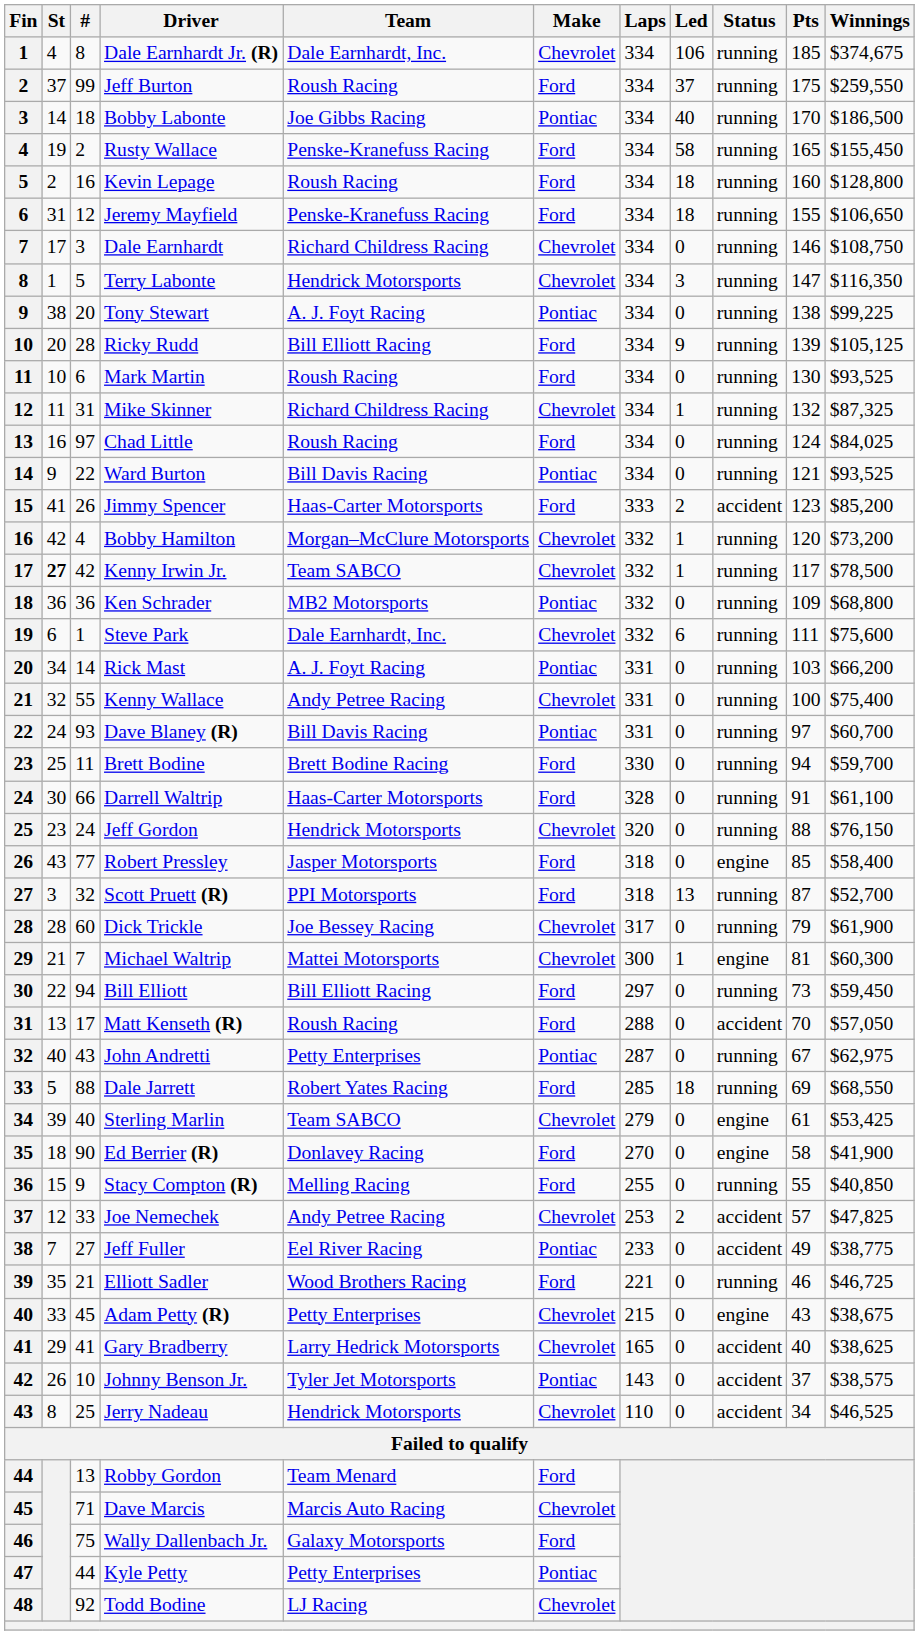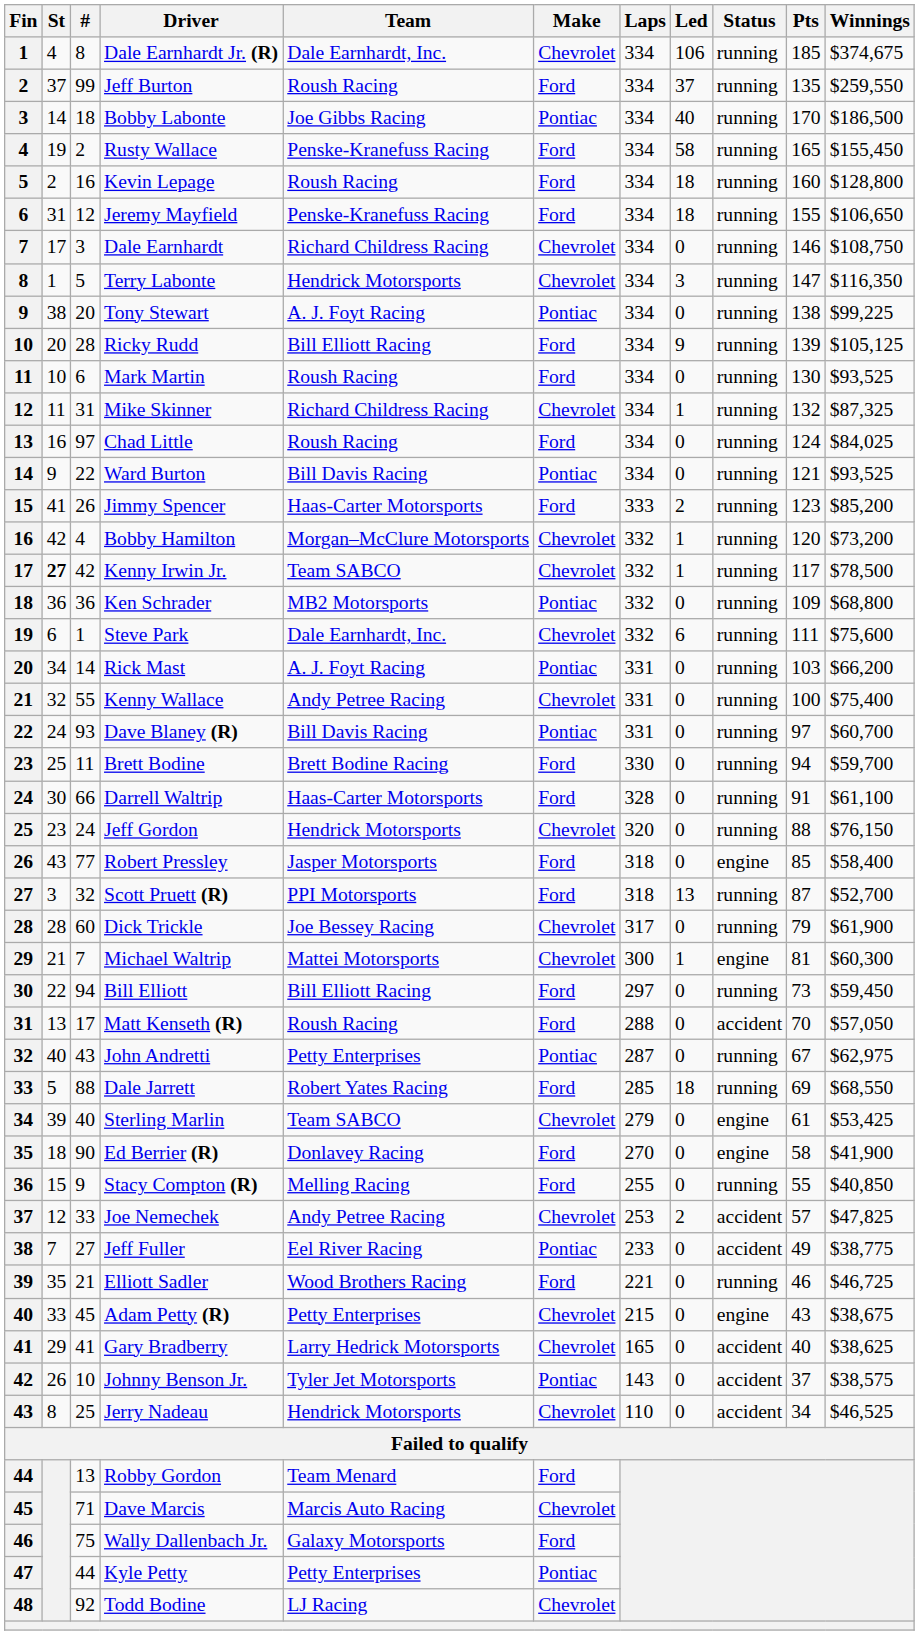 <table class="wikitable" style="font-size:95%">
 <tr>
 <th>Fin</th>
 <th>St</th>
 <th>#</th>
 <th>Driver</th>
 <th>Team</th>
 <th>Make</th>
 <th>Laps</th>
 <th>Led</th>
 <th>Status</th>
 <th>Pts</th>
 <th>Winnings</th>
 </tr>
 <tr>
 <th>1</th>
 <td>4</td>
 <td>8</td>
 <td><a href='#'>Dale Earnhardt Jr.</a> <strong>(R)</strong></td>
 <td><a href='#'>Dale Earnhardt, Inc.</a></td>
 <td><a href='#'>Chevrolet</a></td>
 <td>334</td>
 <td>106</td>
 <td>running</td>
 <td>185</td>
 <td>$374,675</td>
 </tr>
 <tr>
 <th>2</th>
 <td>37</td>
 <td>99</td>
 <td><a href='#'>Jeff Burton</a></td>
 <td><a href='#'>Roush Racing</a></td>
 <td><a href='#'>Ford</a></td>
 <td>334</td>
 <td>37</td>
 <td>running</td>
-<td>175</td>
+<td>135</td>
 <td>$259,550</td>
 </tr>
 <tr>
 <th>3</th>
 <td>14</td>
 <td>18</td>
 <td><a href='#'>Bobby Labonte</a></td>
 <td><a href='#'>Joe Gibbs Racing</a></td>
 <td><a href='#'>Pontiac</a></td>
 <td>334</td>
 <td>40</td>
 <td>running</td>
 <td>170</td>
 <td>$186,500</td>
 </tr>
 <tr>
 <th>4</th>
 <td>19</td>
 <td>2</td>
 <td><a href='#'>Rusty Wallace</a></td>
 <td><a href='#'>Penske-Kranefuss Racing</a></td>
 <td><a href='#'>Ford</a></td>
 <td>334</td>
 <td>58</td>
 <td>running</td>
 <td>165</td>
 <td>$155,450</td>
 </tr>
 <tr>
 <th>5</th>
 <td>2</td>
 <td>16</td>
 <td><a href='#'>Kevin Lepage</a></td>
 <td><a href='#'>Roush Racing</a></td>
 <td><a href='#'>Ford</a></td>
 <td>334</td>
 <td>18</td>
 <td>running</td>
 <td>160</td>
 <td>$128,800</td>
 </tr>
 <tr>
 <th>6</th>
 <td>31</td>
 <td>12</td>
 <td><a href='#'>Jeremy Mayfield</a></td>
 <td><a href='#'>Penske-Kranefuss Racing</a></td>
 <td><a href='#'>Ford</a></td>
 <td>334</td>
 <td>18</td>
 <td>running</td>
 <td>155</td>
 <td>$106,650</td>
 </tr>
 <tr>
 <th>7</th>
 <td>17</td>
 <td>3</td>
 <td><a href='#'>Dale Earnhardt</a></td>
 <td><a href='#'>Richard Childress Racing</a></td>
 <td><a href='#'>Chevrolet</a></td>
 <td>334</td>
 <td>0</td>
 <td>running</td>
 <td>146</td>
 <td>$108,750</td>
 </tr>
 <tr>
 <th>8</th>
 <td>1</td>
 <td>5</td>
 <td><a href='#'>Terry Labonte</a></td>
 <td><a href='#'>Hendrick Motorsports</a></td>
 <td><a href='#'>Chevrolet</a></td>
 <td>334</td>
 <td>3</td>
 <td>running</td>
 <td>147</td>
 <td>$116,350</td>
 </tr>
 <tr>
 <th>9</th>
 <td>38</td>
 <td>20</td>
 <td><a href='#'>Tony Stewart</a></td>
 <td><a href='#'>A. J. Foyt Racing</a></td>
 <td><a href='#'>Pontiac</a></td>
 <td>334</td>
 <td>0</td>
 <td>running</td>
 <td>138</td>
 <td>$99,225</td>
 </tr>
 <tr>
 <th>10</th>
 <td>20</td>
 <td>28</td>
 <td><a href='#'>Ricky Rudd</a></td>
 <td><a href='#'>Bill Elliott Racing</a></td>
 <td><a href='#'>Ford</a></td>
 <td>334</td>
 <td>9</td>
 <td>running</td>
 <td>139</td>
 <td>$105,125</td>
 </tr>
 <tr>
 <th>11</th>
 <td>10</td>
 <td>6</td>
 <td><a href='#'>Mark Martin</a></td>
 <td><a href='#'>Roush Racing</a></td>
 <td><a href='#'>Ford</a></td>
 <td>334</td>
 <td>0</td>
 <td>running</td>
 <td>130</td>
 <td>$93,525</td>
 </tr>
 <tr>
 <th>12</th>
 <td>11</td>
 <td>31</td>
 <td><a href='#'>Mike Skinner</a></td>
 <td><a href='#'>Richard Childress Racing</a></td>
 <td><a href='#'>Chevrolet</a></td>
 <td>334</td>
 <td>1</td>
 <td>running</td>
 <td>132</td>
 <td>$87,325</td>
 </tr>
 <tr>
 <th>13</th>
 <td>16</td>
 <td>97</td>
 <td><a href='#'>Chad Little</a></td>
 <td><a href='#'>Roush Racing</a></td>
 <td><a href='#'>Ford</a></td>
 <td>334</td>
 <td>0</td>
 <td>running</td>
 <td>124</td>
 <td>$84,025</td>
 </tr>
 <tr>
 <th>14</th>
 <td>9</td>
 <td>22</td>
 <td><a href='#'>Ward Burton</a></td>
 <td><a href='#'>Bill Davis Racing</a></td>
 <td><a href='#'>Pontiac</a></td>
 <td>334</td>
 <td>0</td>
 <td>running</td>
 <td>121</td>
 <td>$93,525</td>
 </tr>
 <tr>
 <th>15</th>
 <td>41</td>
 <td>26</td>
 <td><a href='#'>Jimmy Spencer</a></td>
 <td><a href='#'>Haas-Carter Motorsports</a></td>
 <td><a href='#'>Ford</a></td>
 <td>333</td>
 <td>2</td>
-<td>accident</td>
+<td>running</td>
 <td>123</td>
 <td>$85,200</td>
 </tr>
 <tr>
 <th>16</th>
 <td>42</td>
 <td>4</td>
 <td><a href='#'>Bobby Hamilton</a></td>
 <td><a href='#'>Morgan–McClure Motorsports</a></td>
 <td><a href='#'>Chevrolet</a></td>
 <td>332</td>
 <td>1</td>
 <td>running</td>
 <td>120</td>
 <td>$73,200</td>
 </tr>
 <tr>
 <th>17</th>
 <td><strong>27</strong></td>
 <td>42</td>
 <td><a href='#'>Kenny Irwin Jr.</a></td>
 <td><a href='#'>Team SABCO</a></td>
 <td><a href='#'>Chevrolet</a></td>
 <td>332</td>
 <td>1</td>
 <td>running</td>
 <td>117</td>
 <td>$78,500</td>
 </tr>
 <tr>
 <th>18</th>
 <td>36</td>
 <td>36</td>
 <td><a href='#'>Ken Schrader</a></td>
 <td><a href='#'>MB2 Motorsports</a></td>
 <td><a href='#'>Pontiac</a></td>
 <td>332</td>
 <td>0</td>
 <td>running</td>
 <td>109</td>
 <td>$68,800</td>
 </tr>
 <tr>
 <th>19</th>
 <td>6</td>
 <td>1</td>
 <td><a href='#'>Steve Park</a></td>
 <td><a href='#'>Dale Earnhardt, Inc.</a></td>
 <td><a href='#'>Chevrolet</a></td>
 <td>332</td>
 <td>6</td>
 <td>running</td>
 <td>111</td>
 <td>$75,600</td>
 </tr>
 <tr>
 <th>20</th>
 <td>34</td>
 <td>14</td>
 <td><a href='#'>Rick Mast</a></td>
 <td><a href='#'>A. J. Foyt Racing</a></td>
 <td><a href='#'>Pontiac</a></td>
 <td>331</td>
 <td>0</td>
 <td>running</td>
 <td>103</td>
 <td>$66,200</td>
 </tr>
 <tr>
 <th>21</th>
 <td>32</td>
 <td>55</td>
 <td><a href='#'>Kenny Wallace</a></td>
 <td><a href='#'>Andy Petree Racing</a></td>
 <td><a href='#'>Chevrolet</a></td>
 <td>331</td>
 <td>0</td>
 <td>running</td>
 <td>100</td>
 <td>$75,400</td>
 </tr>
 <tr>
 <th>22</th>
 <td>24</td>
 <td>93</td>
 <td><a href='#'>Dave Blaney</a> <strong>(R)</strong></td>
 <td><a href='#'>Bill Davis Racing</a></td>
 <td><a href='#'>Pontiac</a></td>
 <td>331</td>
 <td>0</td>
 <td>running</td>
 <td>97</td>
 <td>$60,700</td>
 </tr>
 <tr>
 <th>23</th>
 <td>25</td>
 <td>11</td>
 <td><a href='#'>Brett Bodine</a></td>
 <td><a href='#'>Brett Bodine Racing</a></td>
 <td><a href='#'>Ford</a></td>
 <td>330</td>
 <td>0</td>
 <td>running</td>
 <td>94</td>
 <td>$59,700</td>
 </tr>
 <tr>
 <th>24</th>
 <td>30</td>
 <td>66</td>
 <td><a href='#'>Darrell Waltrip</a></td>
 <td><a href='#'>Haas-Carter Motorsports</a></td>
 <td><a href='#'>Ford</a></td>
 <td>328</td>
 <td>0</td>
 <td>running</td>
 <td>91</td>
 <td>$61,100</td>
 </tr>
 <tr>
 <th>25</th>
 <td>23</td>
 <td>24</td>
 <td><a href='#'>Jeff Gordon</a></td>
 <td><a href='#'>Hendrick Motorsports</a></td>
 <td><a href='#'>Chevrolet</a></td>
 <td>320</td>
 <td>0</td>
 <td>running</td>
 <td>88</td>
 <td>$76,150</td>
 </tr>
 <tr>
 <th>26</th>
 <td>43</td>
 <td>77</td>
 <td><a href='#'>Robert Pressley</a></td>
 <td><a href='#'>Jasper Motorsports</a></td>
 <td><a href='#'>Ford</a></td>
 <td>318</td>
 <td>0</td>
 <td>engine</td>
 <td>85</td>
 <td>$58,400</td>
 </tr>
 <tr>
 <th>27</th>
 <td>3</td>
 <td>32</td>
 <td><a href='#'>Scott Pruett</a> <strong>(R)</strong></td>
 <td><a href='#'>PPI Motorsports</a></td>
 <td><a href='#'>Ford</a></td>
 <td>318</td>
 <td>13</td>
 <td>running</td>
 <td>87</td>
 <td>$52,700</td>
 </tr>
 <tr>
 <th>28</th>
 <td>28</td>
 <td>60</td>
 <td><a href='#'>Dick Trickle</a></td>
 <td><a href='#'>Joe Bessey Racing</a></td>
 <td><a href='#'>Chevrolet</a></td>
 <td>317</td>
 <td>0</td>
 <td>running</td>
 <td>79</td>
 <td>$61,900</td>
 </tr>
 <tr>
 <th>29</th>
 <td>21</td>
 <td>7</td>
 <td><a href='#'>Michael Waltrip</a></td>
 <td><a href='#'>Mattei Motorsports</a></td>
 <td><a href='#'>Chevrolet</a></td>
 <td>300</td>
 <td>1</td>
 <td>engine</td>
 <td>81</td>
 <td>$60,300</td>
 </tr>
 <tr>
 <th>30</th>
 <td>22</td>
 <td>94</td>
 <td><a href='#'>Bill Elliott</a></td>
 <td><a href='#'>Bill Elliott Racing</a></td>
 <td><a href='#'>Ford</a></td>
 <td>297</td>
 <td>0</td>
 <td>running</td>
 <td>73</td>
 <td>$59,450</td>
 </tr>
 <tr>
 <th>31</th>
 <td>13</td>
 <td>17</td>
 <td><a href='#'>Matt Kenseth</a> <strong>(R)</strong></td>
 <td><a href='#'>Roush Racing</a></td>
 <td><a href='#'>Ford</a></td>
 <td>288</td>
 <td>0</td>
 <td>accident</td>
 <td>70</td>
 <td>$57,050</td>
 </tr>
 <tr>
 <th>32</th>
 <td>40</td>
 <td>43</td>
 <td><a href='#'>John Andretti</a></td>
 <td><a href='#'>Petty Enterprises</a></td>
 <td><a href='#'>Pontiac</a></td>
 <td>287</td>
 <td>0</td>
 <td>running</td>
 <td>67</td>
 <td>$62,975</td>
 </tr>
 <tr>
 <th>33</th>
 <td>5</td>
 <td>88</td>
 <td><a href='#'>Dale Jarrett</a></td>
 <td><a href='#'>Robert Yates Racing</a></td>
 <td><a href='#'>Ford</a></td>
 <td>285</td>
 <td>18</td>
 <td>running</td>
 <td>69</td>
 <td>$68,550</td>
 </tr>
 <tr>
 <th>34</th>
 <td>39</td>
 <td>40</td>
 <td><a href='#'>Sterling Marlin</a></td>
 <td><a href='#'>Team SABCO</a></td>
 <td><a href='#'>Chevrolet</a></td>
 <td>279</td>
 <td>0</td>
 <td>engine</td>
 <td>61</td>
 <td>$53,425</td>
 </tr>
 <tr>
 <th>35</th>
 <td>18</td>
 <td>90</td>
 <td><a href='#'>Ed Berrier</a> <strong>(R)</strong></td>
 <td><a href='#'>Donlavey Racing</a></td>
 <td><a href='#'>Ford</a></td>
 <td>270</td>
 <td>0</td>
 <td>engine</td>
 <td>58</td>
 <td>$41,900</td>
 </tr>
 <tr>
 <th>36</th>
 <td>15</td>
 <td>9</td>
 <td><a href='#'>Stacy Compton</a> <strong>(R)</strong></td>
 <td><a href='#'>Melling Racing</a></td>
 <td><a href='#'>Ford</a></td>
 <td>255</td>
 <td>0</td>
 <td>running</td>
 <td>55</td>
 <td>$40,850</td>
 </tr>
 <tr>
 <th>37</th>
 <td>12</td>
 <td>33</td>
 <td><a href='#'>Joe Nemechek</a></td>
 <td><a href='#'>Andy Petree Racing</a></td>
 <td><a href='#'>Chevrolet</a></td>
 <td>253</td>
 <td>2</td>
 <td>accident</td>
 <td>57</td>
 <td>$47,825</td>
 </tr>
 <tr>
 <th>38</th>
 <td>7</td>
 <td>27</td>
 <td><a href='#'>Jeff Fuller</a></td>
 <td><a href='#'>Eel River Racing</a></td>
 <td><a href='#'>Pontiac</a></td>
 <td>233</td>
 <td>0</td>
 <td>accident</td>
 <td>49</td>
 <td>$38,775</td>
 </tr>
 <tr>
 <th>39</th>
 <td>35</td>
 <td>21</td>
 <td><a href='#'>Elliott Sadler</a></td>
 <td><a href='#'>Wood Brothers Racing</a></td>
 <td><a href='#'>Ford</a></td>
 <td>221</td>
 <td>0</td>
 <td>running</td>
 <td>46</td>
 <td>$46,725</td>
 </tr>
 <tr>
 <th>40</th>
 <td>33</td>
 <td>45</td>
 <td><a href='#'>Adam Petty</a> <strong>(R)</strong></td>
 <td><a href='#'>Petty Enterprises</a></td>
 <td><a href='#'>Chevrolet</a></td>
 <td>215</td>
 <td>0</td>
 <td>engine</td>
 <td>43</td>
 <td>$38,675</td>
 </tr>
 <tr>
 <th>41</th>
 <td>29</td>
 <td>41</td>
 <td><a href='#'>Gary Bradberry</a></td>
 <td><a href='#'>Larry Hedrick Motorsports</a></td>
 <td><a href='#'>Chevrolet</a></td>
 <td>165</td>
 <td>0</td>
 <td>accident</td>
 <td>40</td>
 <td>$38,625</td>
 </tr>
 <tr>
 <th>42</th>
 <td>26</td>
 <td>10</td>
 <td><a href='#'>Johnny Benson Jr.</a></td>
 <td><a href='#'>Tyler Jet Motorsports</a></td>
 <td><a href='#'>Pontiac</a></td>
 <td>143</td>
 <td>0</td>
 <td>accident</td>
 <td>37</td>
 <td>$38,575</td>
 </tr>
 <tr>
 <th>43</th>
 <td>8</td>
 <td>25</td>
 <td><a href='#'>Jerry Nadeau</a></td>
 <td><a href='#'>Hendrick Motorsports</a></td>
 <td><a href='#'>Chevrolet</a></td>
 <td>110</td>
 <td>0</td>
 <td>accident</td>
 <td>34</td>
 <td>$46,525</td>
 </tr>
 <tr>
 <th colspan="11">Failed to qualify</th>
 </tr>
 <tr>
 <th>44</th>
 <th rowspan="5"></th>
 <td>13</td>
 <td><a href='#'>Robby Gordon</a></td>
 <td><a href='#'>Team Menard</a></td>
 <td><a href='#'>Ford</a></td>
 <th colspan="5" rowspan="5"></th>
 </tr>
 <tr>
 <th>45</th>
 <td>71</td>
 <td><a href='#'>Dave Marcis</a></td>
 <td><a href='#'>Marcis Auto Racing</a></td>
 <td><a href='#'>Chevrolet</a></td>
 </tr>
 <tr>
 <th>46</th>
 <td>75</td>
 <td><a href='#'>Wally Dallenbach Jr.</a></td>
 <td><a href='#'>Galaxy Motorsports</a></td>
 <td><a href='#'>Ford</a></td>
 </tr>
 <tr>
 <th>47</th>
 <td>44</td>
 <td><a href='#'>Kyle Petty</a></td>
 <td><a href='#'>Petty Enterprises</a></td>
 <td><a href='#'>Pontiac</a></td>
 </tr>
 <tr>
 <th>48</th>
 <td>92</td>
 <td><a href='#'>Todd Bodine</a></td>
 <td><a href='#'>LJ Racing</a></td>
 <td><a href='#'>Chevrolet</a></td>
 </tr>
 <tr>
 <th colspan="11"></th>
 </tr>
 </table>
